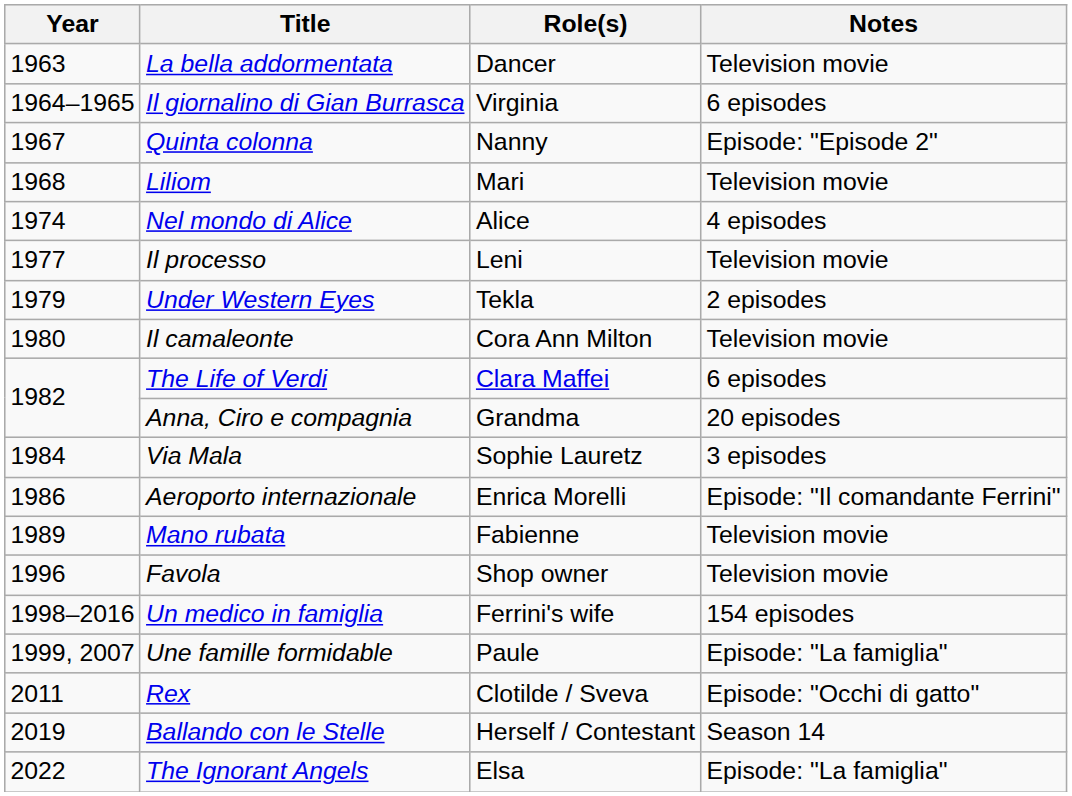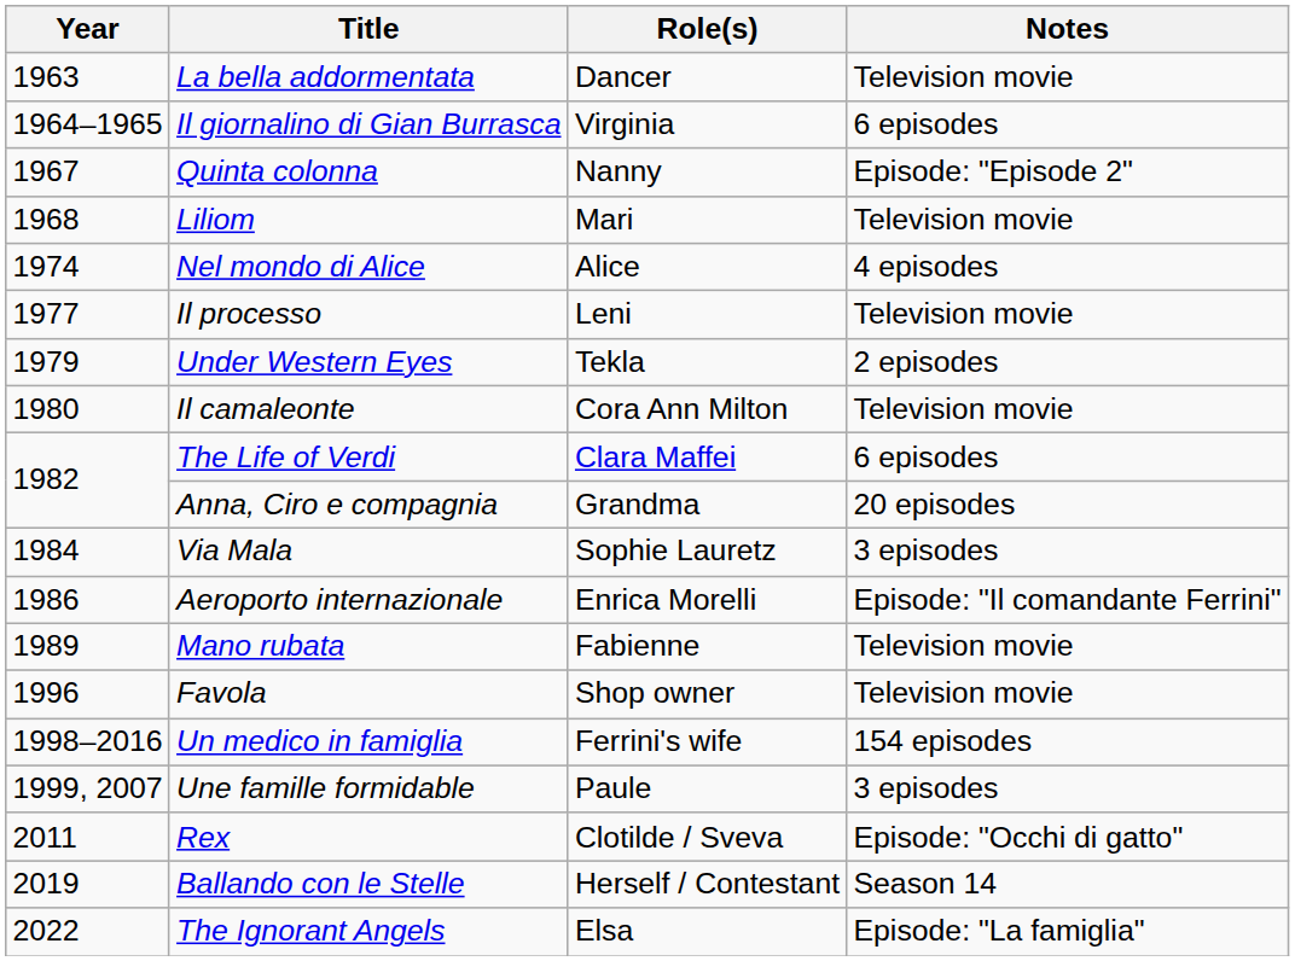 <table class="wikitable plainrowheaders sortable">
 <tr>
 <th scope="col">Year</th>
 <th scope="col">Title</th>
 <th scope="col">Role(s)</th>
 <th scope="col" class="unsortable">Notes</th>
 </tr>
 <tr>
 <td>1963</td>
 <td><em><a href='#'>La bella addormentata</a></em></td>
 <td>Dancer</td>
 <td>Television movie</td>
 </tr>
 <tr>
 <td>1964–1965</td>
 <td><em><a href='#'>Il giornalino di Gian Burrasca</a></em></td>
 <td>Virginia</td>
 <td>6 episodes</td>
 </tr>
 <tr>
 <td>1967</td>
 <td><em><a href='#'>Quinta colonna</a></em></td>
 <td>Nanny</td>
 <td>Episode: "Episode 2"</td>
 </tr>
 <tr>
 <td>1968</td>
 <td><em><a href='#'>Liliom</a></em></td>
 <td>Mari</td>
 <td>Television movie</td>
 </tr>
 <tr>
 <td>1974</td>
 <td><em><a href='#'>Nel mondo di Alice</a></em></td>
 <td>Alice</td>
 <td>4 episodes</td>
 </tr>
 <tr>
 <td>1977</td>
 <td><em>Il processo</em></td>
 <td>Leni</td>
 <td>Television movie</td>
 </tr>
 <tr>
 <td>1979</td>
 <td><em><a href='#'>Under Western Eyes</a></em></td>
 <td>Tekla</td>
 <td>2 episodes</td>
 </tr>
 <tr>
 <td>1980</td>
 <td><em>Il camaleonte</em></td>
 <td>Cora Ann Milton</td>
 <td>Television movie</td>
 </tr>
 <tr>
 <td rowspan=2>1982</td>
 <td><em><a href='#'>The Life of Verdi</a></em></td>
 <td><a href='#'>Clara Maffei</a></td>
 <td>6 episodes</td>
 </tr>
 <tr>
 <td><em>Anna, Ciro e compagnia</em></td>
 <td>Grandma</td>
 <td>20 episodes</td>
 </tr>
 <tr>
 <td>1984</td>
 <td><em>Via Mala</em></td>
 <td>Sophie Lauretz</td>
 <td>3 episodes</td>
 </tr>
 <tr>
 <td>1986</td>
 <td><em>Aeroporto internazionale</em></td>
 <td>Enrica Morelli</td>
 <td>Episode: "Il comandante Ferrini"</td>
 </tr>
 <tr>
 <td>1989</td>
 <td><em><a href='#'>Mano rubata</a></em></td>
 <td>Fabienne</td>
 <td>Television movie</td>
 </tr>
 <tr>
 <td>1996</td>
 <td><em>Favola</em></td>
 <td>Shop owner</td>
 <td>Television movie</td>
 </tr>
 <tr>
 <td>1998–2016</td>
 <td><em><a href='#'>Un medico in famiglia</a></em></td>
 <td>Ferrini's wife</td>
 <td>154 episodes</td>
 </tr>
 <tr>
 <td>1999, 2007</td>
 <td><em>Une famille formidable</em></td>
 <td>Paule</td>
-<td>Episode: "La famiglia"</td>
+<td>3 episodes</td>
 </tr>
 <tr>
 <td>2011</td>
 <td><em><a href='#'>Rex</a></em></td>
 <td>Clotilde / Sveva</td>
 <td>Episode: "Occhi di gatto"</td>
 </tr>
 <tr>
 <td>2019</td>
 <td><em><a href='#'>Ballando con le Stelle</a></em></td>
 <td>Herself / Contestant</td>
 <td>Season 14</td>
 </tr>
 <tr>
 <td>2022</td>
 <td><em><a href='#'>The Ignorant Angels</a></em></td>
 <td>Elsa</td>
 <td>Episode: "La famiglia"</td>
 </tr>
 </table>
